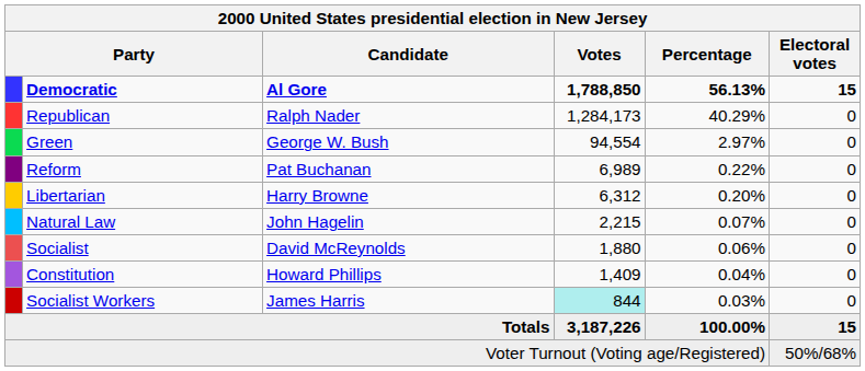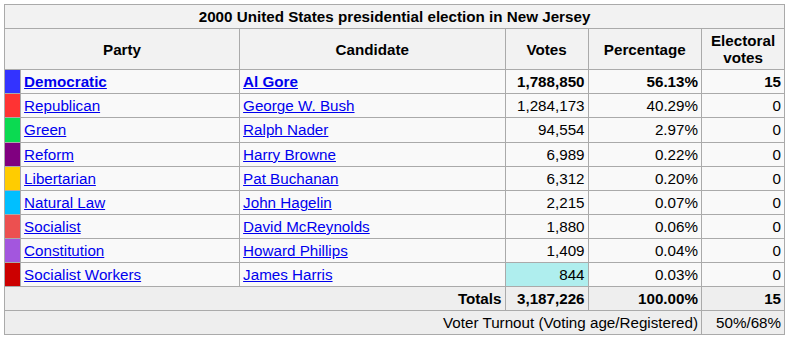 <table class="wikitable" style="font-size: 95%;">
 <tr>
 <th colspan="6">2000 United States presidential election in New Jersey</th>
 </tr>
 <tr>
 <th colspan="2" style="width: 15em">Party</th>
 <th style="width: 17em">Candidate</th>
 <th style="width: 5em">Votes</th>
 <th style="width: 7em">Percentage</th>
 <th style="width: 5em">Electoral votes</th>
 </tr>
 <tr>
 <th style="background-color:#3333FF; width: 3px"></th>
 <td style="width: 130px"><strong><a href='#'>Democratic</a></strong></td>
 <td><strong><a href='#'>Al Gore</a></strong></td>
 <td align="right"><strong>1,788,850</strong></td>
 <td align="right"><strong>56.13%</strong></td>
 <td align="right"><strong>15</strong></td>
 </tr>
 <tr>
 <th style="background-color:#FF3333; width: 3px"></th>
 <td style="width: 130px"><a href='#'>Republican</a></td>
-<td><a href='#'>Ralph Nader</a></td>
+<td><a href='#'>George W. Bush</a></td>
 <td align="right">1,284,173</td>
 <td align="right">40.29%</td>
 <td align="right">0</td>
 </tr>
 <tr>
 <th style="background-color:#0BDA51; width: 3px"></th>
 <td style="width: 130px"><a href='#'>Green</a></td>
-<td><a href='#'>George W. Bush</a></td>
+<td><a href='#'>Ralph Nader</a></td>
 <td align="right">94,554</td>
 <td align="right">2.97%</td>
 <td align="right">0</td>
 </tr>
 <tr>
 <th style="background-color:purple; width: 3px"></th>
 <td style="width: 130px"><a href='#'>Reform</a></td>
-<td><a href='#'>Pat Buchanan</a></td>
+<td><a href='#'>Harry Browne</a></td>
 <td align="right">6,989</td>
 <td align="right">0.22%</td>
 <td align="right">0</td>
 </tr>
 <tr>
 <th style="background-color:#FFCC00; width: 3px"></th>
 <td style="width: 130px"><a href='#'>Libertarian</a></td>
-<td><a href='#'>Harry Browne</a></td>
+<td><a href='#'>Pat Buchanan</a></td>
 <td align="right">6,312</td>
 <td align="right">0.20%</td>
 <td align="right">0</td>
 </tr>
 <tr>
 <th style="background-color:#00BFFF; width: 3px"></th>
 <td style="width: 130px"><a href='#'>Natural Law</a></td>
 <td><a href='#'>John Hagelin</a></td>
 <td align="right">2,215</td>
 <td align="right">0.07%</td>
 <td align="right">0</td>
 </tr>
 <tr>
 <th style="background-color:#EC5050; width: 3px"></th>
 <td style="width: 130px"><a href='#'>Socialist</a></td>
 <td><a href='#'>David McReynolds</a></td>
 <td align="right">1,880</td>
 <td align="right">0.06%</td>
 <td align="right">0</td>
 </tr>
 <tr>
 <th style="background-color:#a356de; width: 3px"></th>
 <td style="width: 130px"><a href='#'>Constitution</a></td>
 <td><a href='#'>Howard Phillips</a></td>
 <td align="right">1,409</td>
 <td align="right">0.04%</td>
 <td align="right">0</td>
 </tr>
 <tr>
 <th style="background-color:#CC0000; width: 3px"></th>
 <td style="width: 130px"><a href='#'>Socialist Workers</a></td>
 <td><a href='#'>James Harris</a></td>
 <td align="right" style="background: paleturquoise;">844</td>
 <td align="right">0.03%</td>
 <td align="right">0</td>
 </tr>
 <tr>
 </tr>
 <tr bgcolor="#EEEEEE">
 <td colspan="3" align="right"><strong>Totals</strong></td>
 <td align="right"><strong>3,187,226</strong></td>
 <td align="right"><strong>100.00%</strong></td>
 <td align="right"><strong>15</strong></td>
 </tr>
 <tr bgcolor="#EEEEEE">
 <td colspan="5" align="right">Voter Turnout (Voting age/Registered)</td>
 <td colspan="1" align="right">50%/68%</td>
 </tr>
 </table>
